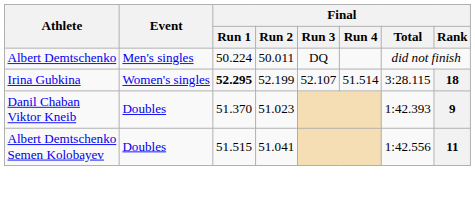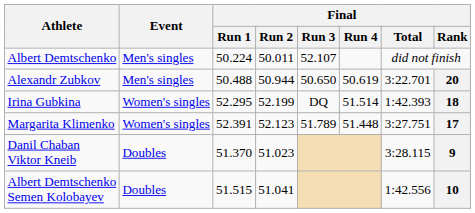 <table class="wikitable" style="font-size:90%">
 <tr>
 <th rowspan="2">Athlete</th>
 <th rowspan="2">Event</th>
 <th colspan="6">Final</th>
 </tr>
 <tr>
 <th>Run 1</th>
 <th>Run 2</th>
 <th>Run 3</th>
 <th>Run 4</th>
 <th>Total</th>
 <th>Rank</th>
 </tr>
 <tr>
 <td><a href='#'>Albert Demtschenko</a></td>
 <td><a href='#'>Men's singles</a></td>
 <td align="center">50.224</td>
 <td align="center">50.011</td>
-<td align="center">DQ</td>
+<td align="center">52.107</td>
 <td align="center"></td>
 <td align="center" colspan=2><em>did not finish</em></td>
 </tr>
 <tr>
+<td><a href='#'>Alexandr Zubkov</a></td>
+<td><a href='#'>Men's singles</a></td>
+<td align="center">50.488</td>
+<td align="center">50.944</td>
+<td align="center">50.650</td>
+<td align="center">50.619</td>
+<td align="center">3:22.701</td>
+<th align="center">20</th>
+</tr>
+<tr>
 <td><a href='#'>Irina Gubkina</a></td>
 <td><a href='#'>Women's singles</a></td>
-<td align="center"><strong>52.295</strong></td>
+<td align="center">52.295</td>
 <td align="center">52.199</td>
-<td align="center">52.107</td>
+<td align="center">DQ</td>
 <td align="center">51.514</td>
-<td align="center">3:28.115</td>
+<td align="center">1:42.393</td>
 <th align="center">18</th>
+</tr>
+<tr>
+<td><a href='#'>Margarita Klimenko</a></td>
+<td><a href='#'>Women's singles</a></td>
+<td align="center">52.391</td>
+<td align="center">52.123</td>
+<td align="center">51.789</td>
+<td align="center">51.448</td>
+<td align="center">3:27.751</td>
+<th align="center">17</th>
 </tr>
 <tr>
 <td><a href='#'>Danil Chaban</a><br><a href='#'>Viktor Kneib</a></td>
 <td><a href='#'>Doubles</a></td>
 <td align="center">51.370</td>
 <td align="center">51.023</td>
 <td align="center" colspan=2 bgcolor="wheat"></td>
-<td align="center">1:42.393</td>
+<td align="center">3:28.115</td>
 <th align="center">9</th>
 </tr>
 <tr>
 <td><a href='#'>Albert Demtschenko</a><br><a href='#'>Semen Kolobayev</a></td>
 <td><a href='#'>Doubles</a></td>
 <td align="center">51.515</td>
 <td align="center">51.041</td>
 <td align="center" colspan=2 bgcolor="wheat"></td>
 <td align="center">1:42.556</td>
-<th align="center">11</th>
+<th align="center">10</th>
 </tr>
 </table>
